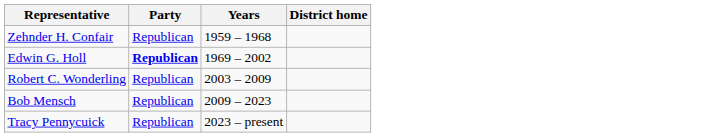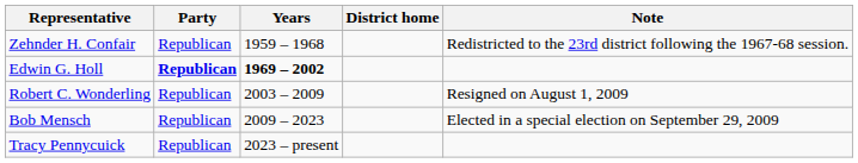 <table class=wikitable>
 <tr valign=bottom>
 <th>Representative</th>
 <th>Party</th>
 <th>Years</th>
 <th>District home</th>
+<th>Note</th>
 </tr>
 <tr>
 <td><a href='#'>Zehnder H. Confair</a></td>
 <td><a href='#'>Republican</a></td>
 <td>1959 – 1968</td>
 <td></td>
+<td>Redistricted to the <a href='#'>23rd</a> district following the 1967-68 session.</td>
 </tr>
 <tr>
 <td><a href='#'>Edwin G. Holl</a></td>
 <td><strong><a href='#'>Republican</a></strong></td>
-<td>1969 – 2002</td>
+<td><strong>1969 – 2002</strong></td>
+<td></td>
 <td></td>
 </tr>
 <tr>
 <td><a href='#'>Robert C. Wonderling</a></td>
 <td><a href='#'>Republican</a></td>
 <td>2003 – 2009</td>
 <td></td>
+<td>Resigned on August 1, 2009</td>
 </tr>
 <tr>
 <td><a href='#'>Bob Mensch</a></td>
 <td><a href='#'>Republican</a></td>
 <td>2009 – 2023</td>
 <td></td>
+<td>Elected in a special election on September 29, 2009</td>
 </tr>
 <tr>
 <td><a href='#'>Tracy Pennycuick</a></td>
 <td><a href='#'>Republican</a></td>
 <td>2023 – present</td>
 <td></td>
+<td></td>
 </tr>
 </table>
